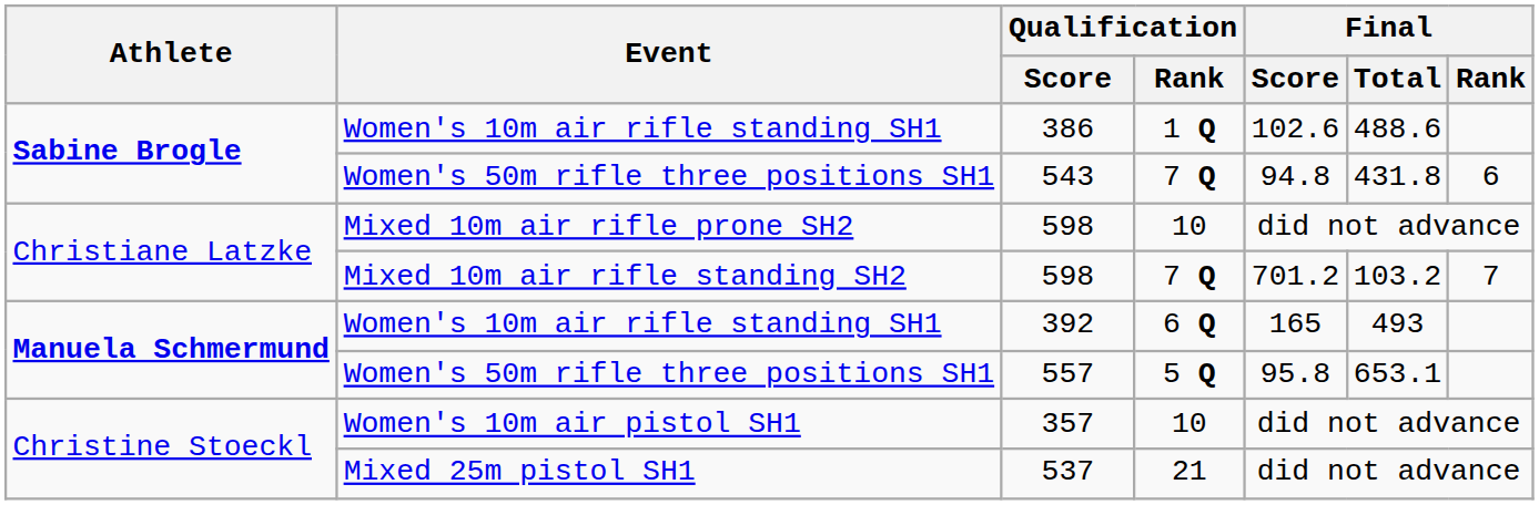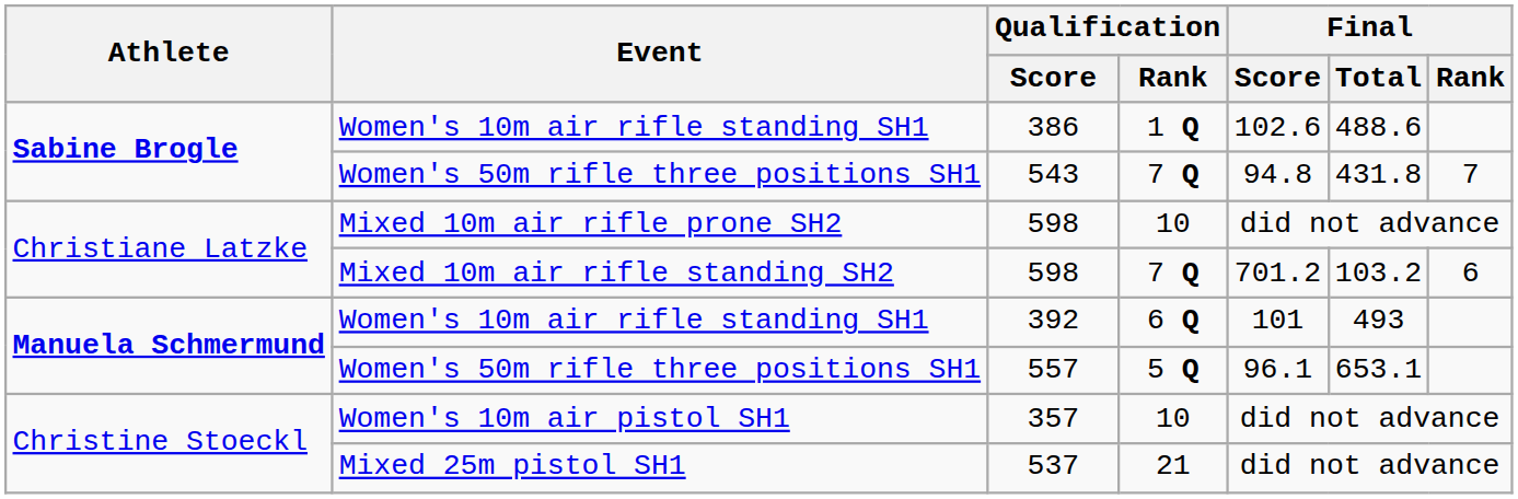 <table class=wikitable style="font-size:90%">
 <tr>
 <th rowspan="2">Athlete</th>
 <th rowspan="2">Event</th>
 <th colspan="2">Qualification</th>
 <th colspan="3">Final</th>
 </tr>
 <tr>
 <th>Score</th>
 <th>Rank</th>
 <th>Score</th>
 <th>Total</th>
 <th>Rank</th>
 </tr>
 <tr>
 <td rowspan="2"><strong><a href='#'>Sabine Brogle</a></strong></td>
 <td><a href='#'>Women's 10m air rifle standing SH1</a></td>
 <td align=center>386</td>
 <td align=center>1 <strong>Q</strong></td>
 <td align=center>102.6</td>
 <td align=center>488.6</td>
 <td align=center></td>
 </tr>
 <tr>
 <td><a href='#'>Women's 50m rifle three positions SH1</a></td>
 <td align=center>543</td>
 <td align=center>7 <strong>Q</strong></td>
 <td align=center>94.8</td>
 <td align=center>431.8</td>
-<td align=center>6</td>
+<td align=center>7</td>
 </tr>
 <tr>
 <td rowspan="2"><a href='#'>Christiane Latzke</a></td>
 <td><a href='#'>Mixed 10m air rifle prone SH2</a></td>
 <td align=center>598</td>
 <td align=center>10</td>
 <td align=center colspan="3">did not advance</td>
 </tr>
 <tr>
 <td><a href='#'>Mixed 10m air rifle standing SH2</a></td>
 <td align=center>598</td>
 <td align=center>7 <strong>Q</strong></td>
 <td align=center>701.2</td>
 <td align=center>103.2</td>
-<td align=center>7</td>
+<td align=center>6</td>
 </tr>
 <tr>
 <td rowspan="2"><strong><a href='#'>Manuela Schmermund</a></strong></td>
 <td><a href='#'>Women's 10m air rifle standing SH1</a></td>
 <td align=center>392</td>
 <td align=center>6 <strong>Q</strong></td>
-<td align=center>165</td>
+<td align=center>101</td>
 <td align=center>493</td>
 <td align=center></td>
 </tr>
 <tr>
 <td><a href='#'>Women's 50m rifle three positions SH1</a></td>
 <td align=center>557</td>
 <td align=center>5 <strong>Q</strong></td>
-<td align=center>95.8</td>
+<td align=center>96.1</td>
 <td align=center>653.1</td>
 <td align=center></td>
 </tr>
 <tr>
 <td rowspan="2"><a href='#'>Christine Stoeckl</a></td>
 <td><a href='#'>Women's 10m air pistol SH1</a></td>
 <td align=center>357</td>
 <td align=center>10</td>
 <td align=center colspan="3">did not advance</td>
 </tr>
 <tr>
 <td><a href='#'>Mixed 25m pistol SH1</a></td>
 <td align=center>537</td>
 <td align=center>21</td>
 <td align=center colspan="3">did not advance</td>
 </tr>
 </table>
